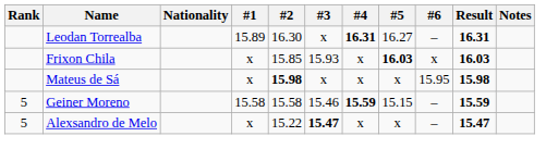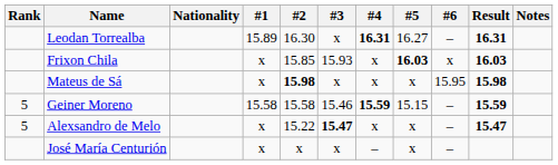 <table class="wikitable sortable" style="text-align:center">
 <tr>
 <th>Rank</th>
 <th>Name</th>
 <th>Nationality</th>
 <th>#1</th>
 <th>#2</th>
 <th>#3</th>
 <th>#4</th>
 <th>#5</th>
 <th>#6</th>
 <th>Result</th>
 <th>Notes</th>
 </tr>
 <tr>
 <td></td>
 <td align=left><a href='#'>Leodan Torrealba</a></td>
 <td align=left></td>
 <td>15.89</td>
 <td>16.30</td>
 <td>x</td>
 <td><strong>16.31</strong></td>
 <td>16.27</td>
 <td>–</td>
 <td><strong>16.31</strong></td>
 <td></td>
 </tr>
 <tr>
 <td></td>
 <td align=left><a href='#'>Frixon Chila</a></td>
 <td align=left></td>
 <td>x</td>
 <td>15.85</td>
 <td>15.93</td>
 <td>x</td>
 <td><strong>16.03</strong></td>
 <td>x</td>
 <td><strong>16.03</strong></td>
 <td></td>
 </tr>
 <tr>
 <td></td>
 <td align=left><a href='#'>Mateus de Sá</a></td>
 <td align=left></td>
 <td>x</td>
 <td><strong>15.98</strong></td>
 <td>x</td>
 <td>x</td>
 <td>x</td>
 <td>15.95</td>
 <td><strong>15.98</strong></td>
 <td></td>
 </tr>
 <tr>
 <td>5</td>
 <td align=left><a href='#'>Geiner Moreno</a></td>
 <td align=left></td>
 <td>15.58</td>
 <td>15.58</td>
 <td>15.46</td>
 <td><strong>15.59</strong></td>
 <td>15.15</td>
 <td>–</td>
 <td><strong>15.59</strong></td>
 <td></td>
 </tr>
 <tr>
 <td>5</td>
 <td align=left><a href='#'>Alexsandro de Melo</a></td>
 <td align=left></td>
 <td>x</td>
 <td>15.22</td>
 <td><strong>15.47</strong></td>
 <td>x</td>
 <td>x</td>
 <td>–</td>
 <td><strong>15.47</strong></td>
 <td></td>
 </tr>
+<tr>
+<td></td>
+<td align=left><a href='#'>José María Centurión</a></td>
+<td align=left></td>
+<td>x</td>
+<td>x</td>
+<td>x</td>
+<td>–</td>
+<td>x</td>
+<td>–</td>
+<td><strong></strong></td>
+<td></td>
+</tr>
 </table>
